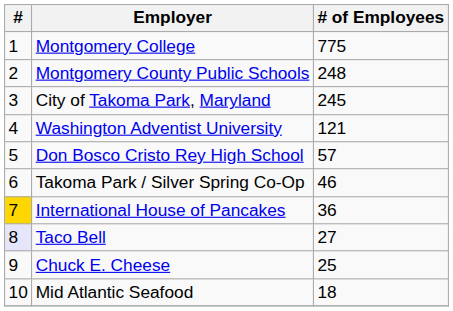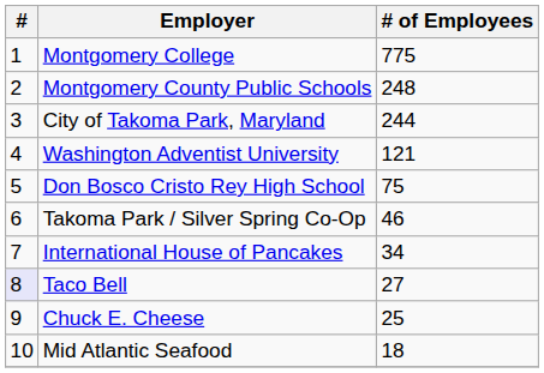 <table class="wikitable">
 <tr>
 <th>#</th>
 <th>Employer</th>
 <th># of Employees</th>
 </tr>
 <tr>
 <td>1</td>
 <td><a href='#'>Montgomery College</a></td>
 <td>775</td>
 </tr>
 <tr>
 <td>2</td>
 <td><a href='#'>Montgomery County Public Schools</a></td>
 <td>248</td>
 </tr>
 <tr>
 <td>3</td>
 <td>City of <a href='#'>Takoma Park</a>, <a href='#'>Maryland</a></td>
-<td>245</td>
+<td>244</td>
 </tr>
 <tr>
 <td>4</td>
 <td><a href='#'>Washington Adventist University</a></td>
 <td>121</td>
 </tr>
 <tr>
 <td>5</td>
 <td><a href='#'>Don Bosco Cristo Rey High School</a></td>
-<td>57</td>
+<td>75</td>
 </tr>
 <tr>
 <td>6</td>
 <td>Takoma Park / Silver Spring Co-Op</td>
 <td>46</td>
 </tr>
 <tr>
-<td style="background: gold;">7</td>
+<td>7</td>
 <td><a href='#'>International House of Pancakes</a></td>
-<td>36</td>
+<td>34</td>
 </tr>
 <tr>
 <td style="background: lavender;">8</td>
 <td><a href='#'>Taco Bell</a></td>
 <td>27</td>
 </tr>
 <tr>
 <td>9</td>
 <td><a href='#'>Chuck E. Cheese</a></td>
 <td>25</td>
 </tr>
 <tr>
 <td>10</td>
 <td>Mid Atlantic Seafood</td>
 <td>18</td>
 </tr>
 <tr>
 </tr>
 </table>
